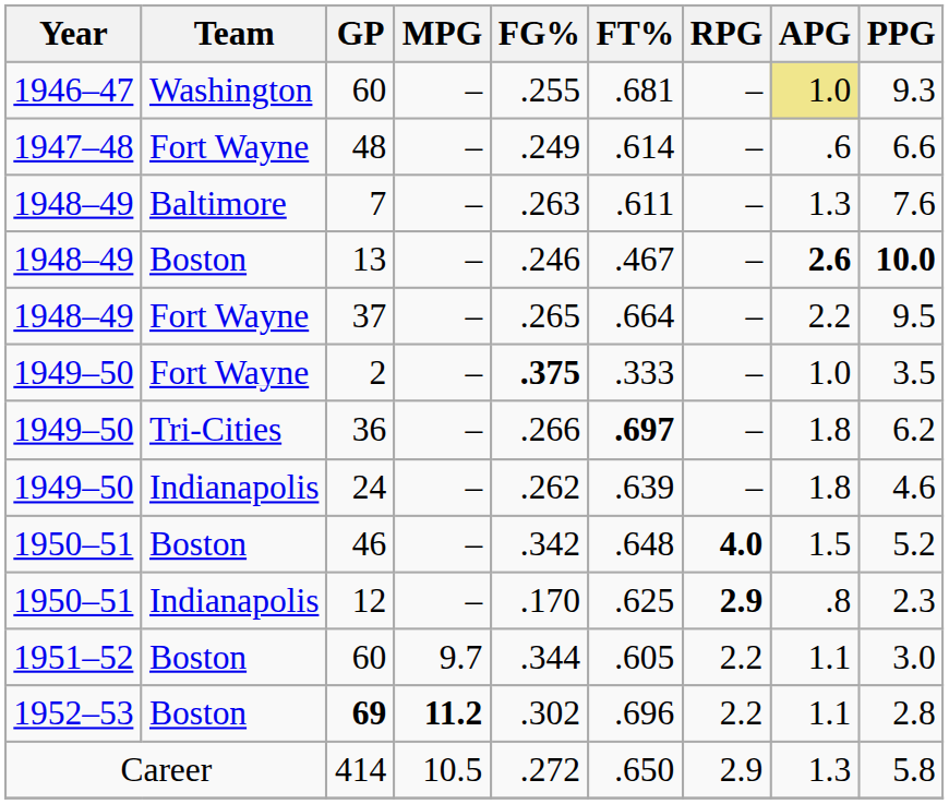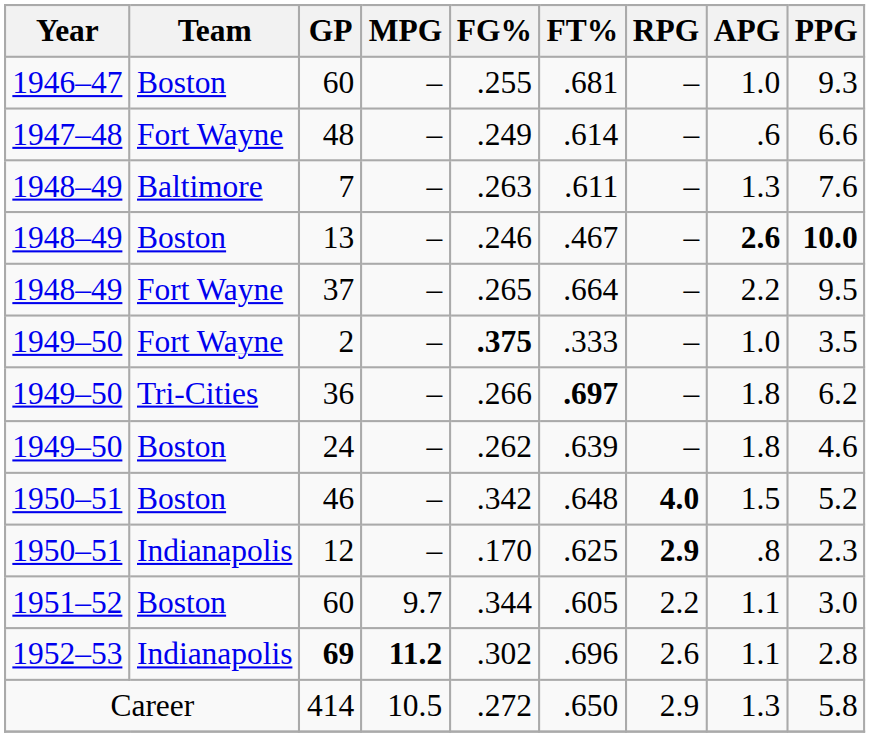 <table class="wikitable sortable" style="font-size:95%; text-align:right;">
 <tr>
 <th>Year</th>
 <th>Team</th>
 <th>GP</th>
 <th>MPG</th>
 <th>FG%</th>
 <th>FT%</th>
 <th>RPG</th>
 <th>APG</th>
 <th>PPG</th>
 </tr>
 <tr>
 <td style="text-align:left;"><a href='#'>1946–47</a></td>
-<td style="text-align:left;"><a href='#'>Washington</a></td>
+<td style="text-align:left;"><a href='#'>Boston</a></td>
 <td>60</td>
 <td>–</td>
 <td>.255</td>
 <td>.681</td>
 <td>–</td>
-<td style="background: khaki;">1.0</td>
+<td>1.0</td>
 <td>9.3</td>
 </tr>
 <tr>
 <td style="text-align:left;"><a href='#'>1947–48</a></td>
 <td style="text-align:left;"><a href='#'>Fort Wayne</a></td>
 <td>48</td>
 <td>–</td>
 <td>.249</td>
 <td>.614</td>
 <td>–</td>
 <td>.6</td>
 <td>6.6</td>
 </tr>
 <tr>
 <td style="text-align:left;"><a href='#'>1948–49</a></td>
 <td style="text-align:left;"><a href='#'>Baltimore</a></td>
 <td>7</td>
 <td>–</td>
 <td>.263</td>
 <td>.611</td>
 <td>–</td>
 <td>1.3</td>
 <td>7.6</td>
 </tr>
 <tr>
 <td style="text-align:left;"><a href='#'>1948–49</a></td>
 <td style="text-align:left;"><a href='#'>Boston</a></td>
 <td>13</td>
 <td>–</td>
 <td>.246</td>
 <td>.467</td>
 <td>–</td>
 <td><strong>2.6</strong></td>
 <td><strong>10.0</strong></td>
 </tr>
 <tr>
 <td style="text-align:left;"><a href='#'>1948–49</a></td>
 <td style="text-align:left;"><a href='#'>Fort Wayne</a></td>
 <td>37</td>
 <td>–</td>
 <td>.265</td>
 <td>.664</td>
 <td>–</td>
 <td>2.2</td>
 <td>9.5</td>
 </tr>
 <tr>
 <td style="text-align:left;"><a href='#'>1949–50</a></td>
 <td style="text-align:left;"><a href='#'>Fort Wayne</a></td>
 <td>2</td>
 <td>–</td>
 <td><strong>.375</strong></td>
 <td>.333</td>
 <td>–</td>
 <td>1.0</td>
 <td>3.5</td>
 </tr>
 <tr>
 <td style="text-align:left;"><a href='#'>1949–50</a></td>
 <td style="text-align:left;"><a href='#'>Tri-Cities</a></td>
 <td>36</td>
 <td>–</td>
 <td>.266</td>
 <td><strong>.697</strong></td>
 <td>–</td>
 <td>1.8</td>
 <td>6.2</td>
 </tr>
 <tr>
 <td style="text-align:left;"><a href='#'>1949–50</a></td>
-<td style="text-align:left;"><a href='#'>Indianapolis</a></td>
+<td style="text-align:left;"><a href='#'>Boston</a></td>
 <td>24</td>
 <td>–</td>
 <td>.262</td>
 <td>.639</td>
 <td>–</td>
 <td>1.8</td>
 <td>4.6</td>
 </tr>
 <tr>
 <td style="text-align:left;"><a href='#'>1950–51</a></td>
 <td style="text-align:left;"><a href='#'>Boston</a></td>
 <td>46</td>
 <td>–</td>
 <td>.342</td>
 <td>.648</td>
 <td><strong>4.0</strong></td>
 <td>1.5</td>
 <td>5.2</td>
 </tr>
 <tr>
 <td style="text-align:left;"><a href='#'>1950–51</a></td>
 <td style="text-align:left;"><a href='#'>Indianapolis</a></td>
 <td>12</td>
 <td>–</td>
 <td>.170</td>
 <td>.625</td>
 <td><strong>2.9</strong></td>
 <td>.8</td>
 <td>2.3</td>
 </tr>
 <tr>
 <td style="text-align:left;"><a href='#'>1951–52</a></td>
 <td style="text-align:left;"><a href='#'>Boston</a></td>
 <td>60</td>
 <td>9.7</td>
 <td>.344</td>
 <td>.605</td>
 <td>2.2</td>
 <td>1.1</td>
 <td>3.0</td>
 </tr>
 <tr>
 <td style="text-align:left;"><a href='#'>1952–53</a></td>
-<td style="text-align:left;"><a href='#'>Boston</a></td>
+<td style="text-align:left;"><a href='#'>Indianapolis</a></td>
 <td><strong>69</strong></td>
 <td><strong>11.2</strong></td>
 <td>.302</td>
 <td>.696</td>
-<td>2.2</td>
+<td>2.6</td>
 <td>1.1</td>
 <td>2.8</td>
 </tr>
 <tr>
 <td style="text-align:center;" colspan="2">Career</td>
 <td>414</td>
 <td>10.5</td>
 <td>.272</td>
 <td>.650</td>
 <td>2.9</td>
 <td>1.3</td>
 <td>5.8</td>
 </tr>
 <tr>
 </tr>
 </table>
